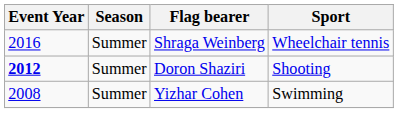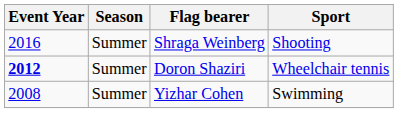 <table class="wikitable sortable">
 <tr>
 <th>Event Year</th>
 <th>Season</th>
 <th>Flag bearer</th>
 <th>Sport</th>
 </tr>
 <tr>
 <td><a href='#'>2016</a></td>
 <td>Summer</td>
 <td><a href='#'>Shraga Weinberg</a></td>
-<td><a href='#'>Wheelchair tennis</a></td>
+<td><a href='#'>Shooting</a></td>
 </tr>
 <tr>
 <td><strong><a href='#'>2012</a></strong></td>
 <td>Summer</td>
 <td><a href='#'>Doron Shaziri</a></td>
-<td><a href='#'>Shooting</a></td>
+<td><a href='#'>Wheelchair tennis</a></td>
 </tr>
 <tr>
 <td><a href='#'>2008</a></td>
 <td>Summer</td>
 <td><a href='#'>Yizhar Cohen</a></td>
 <td>Swimming</td>
 </tr>
 <tr>
 </tr>
 </table>
